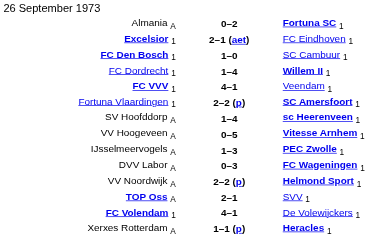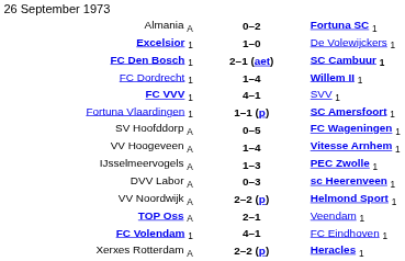 <table width=100% cellspacing=1>
 <tr>
 <th width=20%></th>
 <th width=12%></th>
 <th width=20%></th>
 <th></th>
 </tr>
 <tr>
 <td>26 September 1973</td>
 </tr>
 <tr style=font-size:90%>
 <td align=right>Almania <sub>A</sub></td>
 <td align=center><strong>0–2</strong></td>
 <td><strong><a href='#'>Fortuna SC</a></strong> <sub>1</sub></td>
 </tr>
 <tr style=font-size:90%>
 <td align=right><strong><a href='#'>Excelsior</a></strong> <sub>1</sub></td>
-<td align=center><strong>2–1 (<a href='#'>aet</a>)</strong></td>
-<td><a href='#'>FC Eindhoven</a> <sub>1</sub></td>
+<td align=center><strong>1–0</strong></td>
+<td><a href='#'>De Volewijckers</a> <sub>1</sub></td>
 </tr>
 <tr style=font-size:90%>
 <td align=right><strong><a href='#'>FC Den Bosch</a></strong> <sub>1</sub></td>
-<td align=center><strong>1–0</strong></td>
-<td><a href='#'>SC Cambuur</a> <sub>1</sub></td>
+<td align=center><strong>2–1 (<a href='#'>aet</a>)</strong></td>
+<td><strong><a href='#'>SC Cambuur</a> <sub>1</sub></strong></td>
 </tr>
 <tr style=font-size:90%>
 <td align=right><a href='#'>FC Dordrecht</a> <sub>1</sub></td>
 <td align=center><strong>1–4</strong></td>
 <td><strong><a href='#'>Willem II</a></strong> <sub>1</sub></td>
 </tr>
 <tr style=font-size:90%>
 <td align=right><strong><a href='#'>FC VVV</a></strong> <sub>1</sub></td>
 <td align=center><strong>4–1</strong></td>
-<td><a href='#'>Veendam</a> <sub>1</sub></td>
+<td><a href='#'>SVV</a> <sub>1</sub></td>
 </tr>
 <tr style=font-size:90%>
 <td align=right><a href='#'>Fortuna Vlaardingen</a> <sub>1</sub></td>
-<td align=center><strong>2–2 (<a href='#'>p</a>)</strong></td>
+<td align=center><strong>1–1 (<a href='#'>p</a>)</strong></td>
 <td><strong><a href='#'>SC Amersfoort</a></strong> <sub>1</sub></td>
 </tr>
 <tr style=font-size:90%>
 <td align=right>SV Hoofddorp <sub>A</sub></td>
-<td align=center><strong>1–4</strong></td>
-<td><strong><a href='#'>sc Heerenveen</a></strong> <sub>1</sub></td>
+<td align=center><strong>0–5</strong></td>
+<td><strong><a href='#'>FC Wageningen</a></strong> <sub>1</sub></td>
 </tr>
 <tr style=font-size:90%>
 <td align=right>VV Hoogeveen <sub>A</sub></td>
-<td align=center><strong>0–5</strong></td>
+<td align=center><strong>1–4</strong></td>
 <td><strong><a href='#'>Vitesse Arnhem</a></strong> <sub>1</sub></td>
 </tr>
 <tr style=font-size:90%>
 <td align=right>IJsselmeervogels <sub>A</sub></td>
 <td align=center><strong>1–3</strong></td>
 <td><strong><a href='#'>PEC Zwolle</a></strong> <sub>1</sub></td>
 </tr>
 <tr style=font-size:90%>
 <td align=right>DVV Labor <sub>A</sub></td>
 <td align=center><strong>0–3</strong></td>
-<td><strong><a href='#'>FC Wageningen</a></strong> <sub>1</sub></td>
+<td><strong><a href='#'>sc Heerenveen</a></strong> <sub>1</sub></td>
 </tr>
 <tr style=font-size:90%>
 <td align=right>VV Noordwijk <sub>A</sub></td>
 <td align=center><strong>2–2 (<a href='#'>p</a>)</strong></td>
 <td><strong><a href='#'>Helmond Sport</a></strong> <sub>1</sub></td>
 </tr>
 <tr style=font-size:90%>
 <td align=right><strong><a href='#'>TOP Oss</a></strong> <sub>A</sub></td>
 <td align=center><strong>2–1</strong></td>
-<td><a href='#'>SVV</a> <sub>1</sub></td>
+<td><a href='#'>Veendam</a> <sub>1</sub></td>
 </tr>
 <tr style=font-size:90%>
 <td align=right><strong><a href='#'>FC Volendam</a></strong> <sub>1</sub></td>
 <td align=center><strong>4–1</strong></td>
-<td><a href='#'>De Volewijckers</a> <sub>1</sub></td>
+<td><a href='#'>FC Eindhoven</a> <sub>1</sub></td>
 </tr>
 <tr style=font-size:90%>
 <td align=right>Xerxes Rotterdam <sub>A</sub></td>
-<td align=center><strong>1–1 (<a href='#'>p</a>)</strong></td>
+<td align=center><strong>2–2 (<a href='#'>p</a>)</strong></td>
 <td><strong><a href='#'>Heracles</a></strong> <sub>1</sub></td>
 </tr>
 </table>
